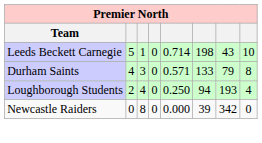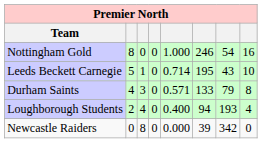 <table class="wikitable">
 <tr style="background:#fcc;">
 <td colspan="8" style="text-align:center;"><strong>Premier North</strong></td>
 </tr>
 <tr style="background:#efefef;">
 <th>Team</th>
 <th></th>
 <th></th>
 <th></th>
 <th></th>
 <th></th>
 <th></th>
 <th></th>
 </tr>
 <tr style="text-align:center; background:#cfc;">
+<td align="left" style="background:#ccf">Nottingham Gold</td>
+<td>8</td>
+<td>0</td>
+<td>0</td>
+<td>1.000</td>
+<td>246</td>
+<td>54</td>
+<td>16</td>
+</tr>
+<tr style="text-align:center; background:#cfc;">
 <td align="left" style="background:#ccf">Leeds Beckett Carnegie</td>
 <td>5</td>
 <td>1</td>
 <td>0</td>
 <td>0.714</td>
-<td>198</td>
+<td>195</td>
 <td>43</td>
 <td>10</td>
 </tr>
 <tr style="text-align:center; background:#cfc;">
 <td align="left" style="background:#ccf">Durham Saints</td>
 <td>4</td>
 <td>3</td>
 <td>0</td>
 <td>0.571</td>
 <td>133</td>
 <td>79</td>
 <td>8</td>
 </tr>
 <tr style="text-align:center; background:#cfc;">
 <td align="left" style="background:#ccf">Loughborough Students</td>
 <td>2</td>
 <td>4</td>
 <td>0</td>
-<td>0.250</td>
+<td>0.400</td>
 <td>94</td>
 <td>193</td>
 <td>4</td>
 </tr>
 <tr style="text-align:center;">
 <td align="left">Newcastle Raiders</td>
 <td>0</td>
 <td>8</td>
 <td>0</td>
 <td>0.000</td>
 <td>39</td>
 <td>342</td>
 <td>0</td>
 </tr>
 </table>
